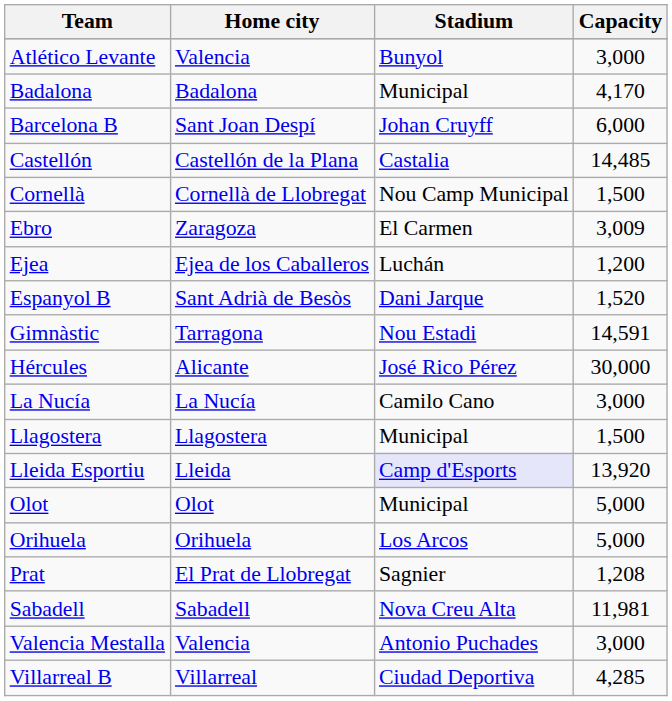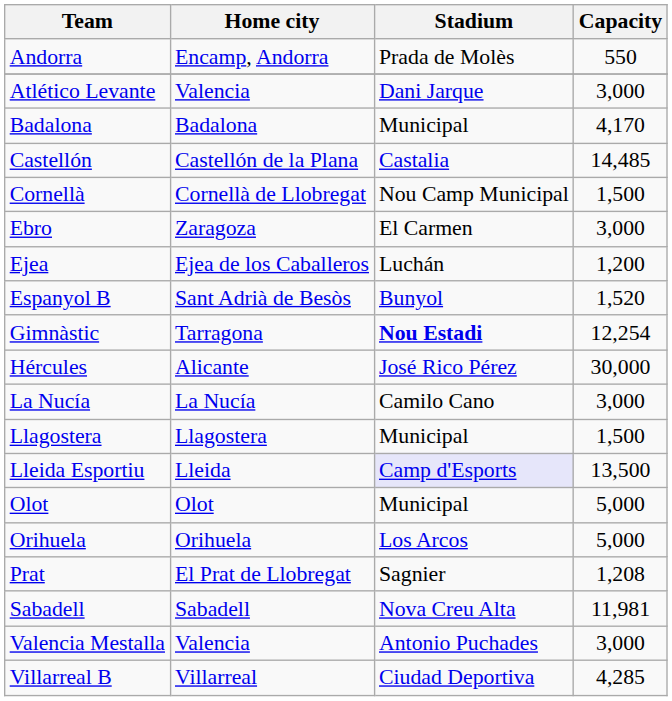 <table class="wikitable sortable">
 <tr>
 <th>Team</th>
 <th>Home city</th>
 <th>Stadium</th>
 <th>Capacity</th>
 </tr>
 <tr>
+<td><a href='#'>Andorra</a></td>
+<td><a href='#'>Encamp</a>, <a href='#'>Andorra</a></td>
+<td>Prada de Molès</td>
+<td align=center>550</td>
+</tr>
+<tr>
 </tr>
 <tr>
 <td><a href='#'>Atlético Levante</a></td>
 <td><a href='#'>Valencia</a></td>
-<td><a href='#'>Bunyol</a></td>
+<td><a href='#'>Dani Jarque</a></td>
 <td align=center>3,000</td>
 </tr>
 <tr>
 <td><a href='#'>Badalona</a></td>
 <td><a href='#'>Badalona</a></td>
 <td>Municipal</td>
 <td align=center>4,170</td>
-</tr>
-<tr>
-<td><a href='#'>Barcelona B</a></td>
-<td><a href='#'>Sant Joan Despí</a></td>
-<td><a href='#'>Johan Cruyff</a></td>
-<td align=center>6,000</td>
 </tr>
 <tr>
 <td><a href='#'>Castellón</a></td>
 <td><a href='#'>Castellón de la Plana</a></td>
 <td><a href='#'>Castalia</a></td>
 <td align=center>14,485</td>
 </tr>
 <tr>
 <td><a href='#'>Cornellà</a></td>
 <td><a href='#'>Cornellà de Llobregat</a></td>
 <td>Nou Camp Municipal</td>
 <td align=center>1,500</td>
 </tr>
 <tr>
 <td><a href='#'>Ebro</a></td>
 <td><a href='#'>Zaragoza</a></td>
 <td>El Carmen</td>
-<td align=center>3,009</td>
+<td align=center>3,000</td>
 </tr>
 <tr>
 <td><a href='#'>Ejea</a></td>
 <td><a href='#'>Ejea de los Caballeros</a></td>
 <td>Luchán</td>
 <td align=center>1,200</td>
 </tr>
 <tr>
 <td><a href='#'>Espanyol B</a></td>
 <td><a href='#'>Sant Adrià de Besòs</a></td>
-<td><a href='#'>Dani Jarque</a></td>
+<td><a href='#'>Bunyol</a></td>
 <td align=center>1,520</td>
 </tr>
 <tr>
 <td><a href='#'>Gimnàstic</a></td>
 <td><a href='#'>Tarragona</a></td>
-<td><a href='#'>Nou Estadi</a></td>
-<td align="center">14,591</td>
+<td><strong><a href='#'>Nou Estadi</a></strong></td>
+<td align="center">12,254</td>
 </tr>
 <tr>
 <td><a href='#'>Hércules</a></td>
 <td><a href='#'>Alicante</a></td>
 <td><a href='#'>José Rico Pérez</a></td>
 <td align=center>30,000</td>
 </tr>
 <tr>
 <td><a href='#'>La Nucía</a></td>
 <td><a href='#'>La Nucía</a></td>
 <td>Camilo Cano</td>
 <td align=center>3,000</td>
 </tr>
 <tr>
 <td><a href='#'>Llagostera</a></td>
 <td><a href='#'>Llagostera</a></td>
 <td>Municipal</td>
 <td align=center>1,500</td>
 </tr>
 <tr>
 <td><a href='#'>Lleida Esportiu</a></td>
 <td><a href='#'>Lleida</a></td>
 <td style="background: lavender;"><a href='#'>Camp d'Esports</a></td>
-<td align=center>13,920 </td>
+<td align=center>13,500 </td>
 </tr>
 <tr>
 <td><a href='#'>Olot</a></td>
 <td><a href='#'>Olot</a></td>
 <td>Municipal</td>
 <td align=center>5,000</td>
 </tr>
 <tr>
 <td><a href='#'>Orihuela</a></td>
 <td><a href='#'>Orihuela</a></td>
 <td><a href='#'>Los Arcos</a></td>
 <td align=center>5,000</td>
 </tr>
 <tr>
 <td><a href='#'>Prat</a></td>
 <td><a href='#'>El Prat de Llobregat</a></td>
 <td>Sagnier</td>
 <td align=center>1,208</td>
 </tr>
 <tr>
 <td><a href='#'>Sabadell</a></td>
 <td><a href='#'>Sabadell</a></td>
 <td><a href='#'>Nova Creu Alta</a></td>
 <td align=center>11,981</td>
 </tr>
 <tr>
 <td><a href='#'>Valencia Mestalla</a></td>
 <td><a href='#'>Valencia</a></td>
 <td><a href='#'>Antonio Puchades</a></td>
 <td align=center>3,000</td>
 </tr>
 <tr>
 <td><a href='#'>Villarreal B</a></td>
 <td><a href='#'>Villarreal</a></td>
 <td><a href='#'>Ciudad Deportiva</a></td>
 <td align=center>4,285</td>
 </tr>
 </table>
